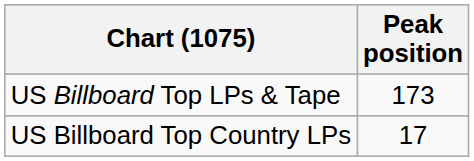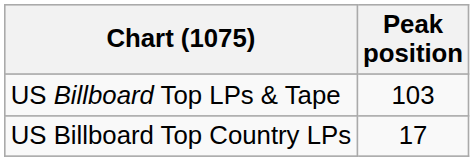 <table class="wikitable">
 <tr>
 <th>Chart (1075)</th>
 <th>Peak<br>position</th>
 </tr>
 <tr>
 <td>US <em>Billboard</em> Top LPs & Tape</td>
-<td align="center">173</td>
+<td align="center">103</td>
 </tr>
 <tr>
 <td>US Billboard Top Country LPs</td>
 <td align="center">17</td>
 </tr>
 </table>
